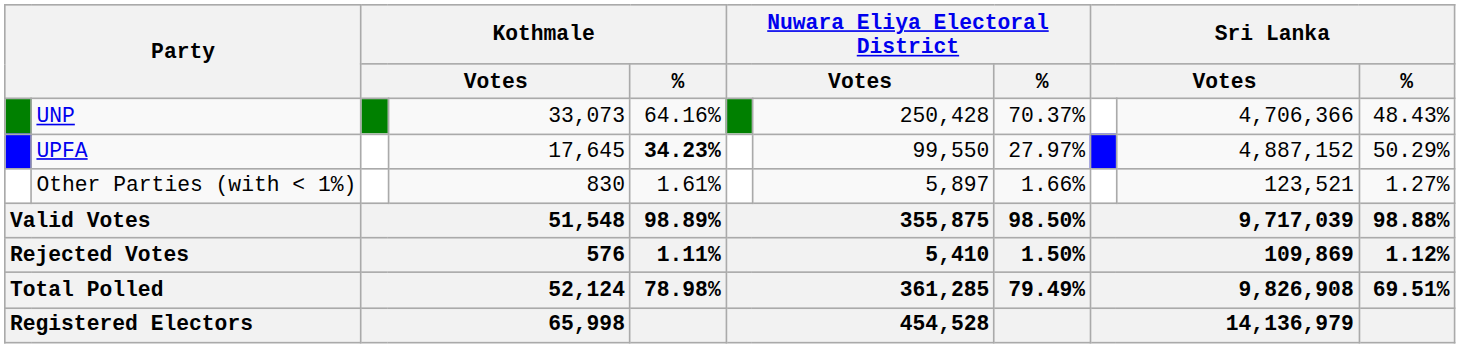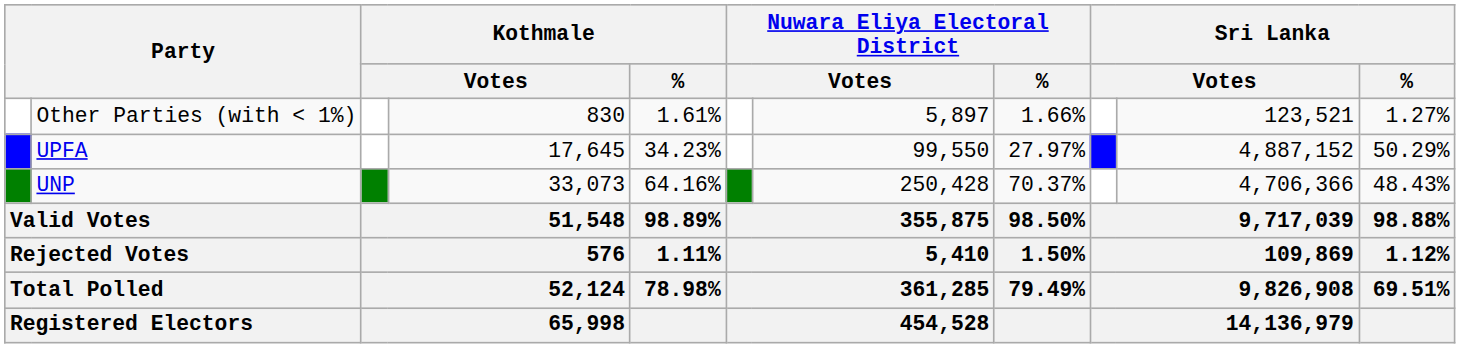 <table class="wikitable">
 <tr>
 <th colspan="2" width="144px"rowspan="2">Party</th>
 <th colspan="3" width="216px">Kothmale</th>
 <th colspan="3" width="216px"><a href='#'>Nuwara Eliya Electoral District</a></th>
 <th colspan="3" width="216px">Sri Lanka</th>
 </tr>
 <tr>
 <th colspan="2" width="144px">Votes</th>
 <th>%</th>
 <th colspan="2" width="144px">Votes</th>
 <th>%</th>
 <th colspan="2" width="144px">Votes</th>
 <th>%</th>
 </tr>
 <tr>
+<td style="background-color:white;" width="10px"></td>
+<td style="text-align:left;">Other Parties (with < 1%)</td>
+<td style="background-color:white;" width="10px"></td>
+<td style="text-align:right;">830</td>
+<td style="text-align:right;">1.61%</td>
+<td style="background-color:white;" width="10px"></td>
+<td style="text-align:right;">5,897</td>
+<td style="text-align:right;">1.66%</td>
+<td style="background-color:white;" width="10px"></td>
+<td style="text-align:right;">123,521</td>
+<td style="text-align:right;">1.27%</td>
+</tr>
+<tr>
+<td style="background-color:blue;" width="10px"></td>
+<td style="text-align:left;"><a href='#'>UPFA</a></td>
+<td style="background-color:white;" width="10px"></td>
+<td style="text-align:right;">17,645</td>
+<td style="text-align:right;">34.23%</td>
+<td style="background-color:white;" width="10px"></td>
+<td style="text-align:right;">99,550</td>
+<td style="text-align:right;">27.97%</td>
+<td style="background-color:blue;" width="10px"></td>
+<td style="text-align:right;">4,887,152</td>
+<td style="text-align:right;">50.29%</td>
+</tr>
+<tr>
 <td style="background-color:green;" width="10px"></td>
 <td style="text-align:left;"><a href='#'>UNP</a></td>
 <td style="background-color:green;" width="10px"></td>
 <td style="text-align:right;">33,073</td>
 <td style="text-align:right;">64.16%</td>
 <td style="background-color:green;" width="10px"></td>
 <td style="text-align:right;">250,428</td>
 <td style="text-align:right;">70.37%</td>
 <td style="background-color:white;" width="10px"></td>
 <td style="text-align:right;">4,706,366</td>
 <td style="text-align:right;">48.43%</td>
-</tr>
-<tr>
-<td style="background-color:blue;" width="10px"></td>
-<td style="text-align:left;"><a href='#'>UPFA</a></td>
-<td style="background-color:white;" width="10px"></td>
-<td style="text-align:right;">17,645</td>
-<td style="text-align:right;"><strong>34.23%</strong></td>
-<td style="background-color:white;" width="10px"></td>
-<td style="text-align:right;">99,550</td>
-<td style="text-align:right;">27.97%</td>
-<td style="background-color:blue;" width="10px"></td>
-<td style="text-align:right;">4,887,152</td>
-<td style="text-align:right;">50.29%</td>
-</tr>
-<tr>
-<td style="background-color:white;" width="10px"></td>
-<td style="text-align:left;">Other Parties (with < 1%)</td>
-<td style="background-color:white;" width="10px"></td>
-<td style="text-align:right;">830</td>
-<td style="text-align:right;">1.61%</td>
-<td style="background-color:white;" width="10px"></td>
-<td style="text-align:right;">5,897</td>
-<td style="text-align:right;">1.66%</td>
-<td style="background-color:white;" width="10px"></td>
-<td style="text-align:right;">123,521</td>
-<td style="text-align:right;">1.27%</td>
 </tr>
 <tr>
 <th colspan="2" width="144px"style="text-align:left;">Valid Votes</th>
 <th style="text-align:right;"colspan="2" width="144px">51,548</th>
 <th style="text-align:right;">98.89%</th>
 <th style="text-align:right;"colspan="2" width="144px">355,875</th>
 <th style="text-align:right;">98.50%</th>
 <th style="text-align:right;"colspan="2" width="144px">9,717,039</th>
 <th style="text-align:right;">98.88%</th>
 </tr>
 <tr>
 <th colspan="2" width="144px"style="text-align:left;">Rejected Votes</th>
 <th style="text-align:right;"colspan="2" width="144px">576</th>
 <th style="text-align:right;">1.11%</th>
 <th style="text-align:right;"colspan="2" width="144px">5,410</th>
 <th style="text-align:right;">1.50%</th>
 <th style="text-align:right;"colspan="2" width="144px">109,869</th>
 <th style="text-align:right;">1.12%</th>
 </tr>
 <tr>
 <th colspan="2" width="144px"style="text-align:left;">Total Polled</th>
 <th style="text-align:right;"colspan="2" width="144px">52,124</th>
 <th style="text-align:right;">78.98%</th>
 <th style="text-align:right;"colspan="2" width="144px">361,285</th>
 <th style="text-align:right;">79.49%</th>
 <th style="text-align:right;"colspan="2" width="144px">9,826,908</th>
 <th style="text-align:right;">69.51%</th>
 </tr>
 <tr>
 <th colspan="2" width="144px"style="text-align:left;">Registered Electors</th>
 <th style="text-align:right;"colspan="2" width="144px">65,998</th>
 <th></th>
 <th style="text-align:right;"colspan="2" width="144px">454,528</th>
 <th></th>
 <th style="text-align:right;"colspan="2" width="144px">14,136,979</th>
 <th></th>
 </tr>
 </table>
